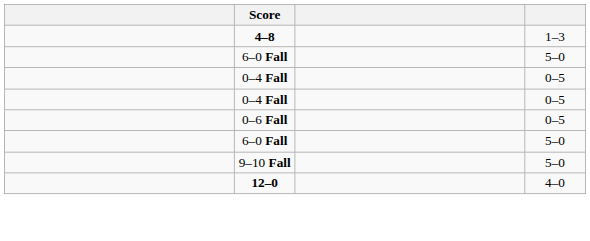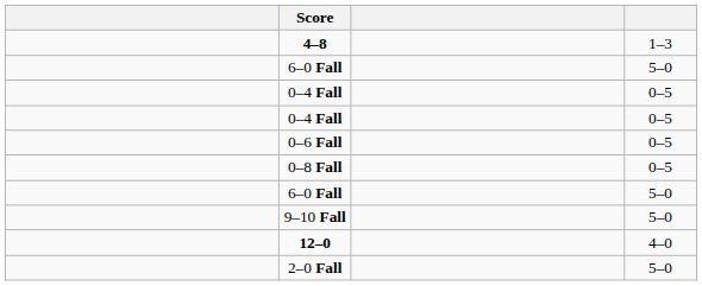 <table class="wikitable" style="text-align: center; ">
 <tr>
 <th align="right" width="270"></th>
 <th width="65">Score</th>
 <th align="left" width="270"></th>
 <th width="65"></th>
 </tr>
 <tr>
 <td align="left"></td>
 <td><strong>4–8</strong></td>
 <td align="left"><strong></strong></td>
 <td>1–3 <strong></strong></td>
 </tr>
 <tr>
 <td align="left"><strong></strong></td>
 <td>6–0 <strong>Fall</strong></td>
 <td align="left"></td>
 <td>5–0 <strong></strong></td>
 </tr>
 <tr>
 <td align="left"></td>
 <td>0–4 <strong>Fall</strong></td>
 <td align="left"><strong></strong></td>
 <td>0–5 <strong></strong></td>
 </tr>
 <tr>
 <td align="left"></td>
 <td>0–4 <strong>Fall</strong></td>
 <td align="left"><strong></strong></td>
 <td>0–5 <strong></strong></td>
 </tr>
 <tr>
 <td align="left"></td>
 <td>0–6 <strong>Fall</strong></td>
 <td align="left"><strong></strong></td>
 <td>0–5 <strong></strong></td>
 </tr>
 <tr>
+<td align="left"></td>
+<td>0–8 <strong>Fall</strong></td>
+<td align="left"><strong></strong></td>
+<td>0–5 <strong></strong></td>
+</tr>
+<tr>
 <td align="left"><strong></strong></td>
 <td>6–0 <strong>Fall</strong></td>
 <td align="left"></td>
 <td>5–0 <strong></strong></td>
 </tr>
 <tr>
 <td align="left"><strong></strong></td>
 <td>9–10 <strong>Fall</strong></td>
 <td align="left"></td>
 <td>5–0 <strong></strong></td>
 </tr>
 <tr>
 <td align="left"><strong></strong></td>
 <td><strong>12–0</strong></td>
 <td align="left"></td>
 <td>4–0 <strong></strong></td>
 </tr>
+<tr>
+<td align="left"><strong></strong></td>
+<td>2–0 <strong>Fall</strong></td>
+<td align="left"></td>
+<td>5–0 <strong></strong></td>
+</tr>
 </table>
